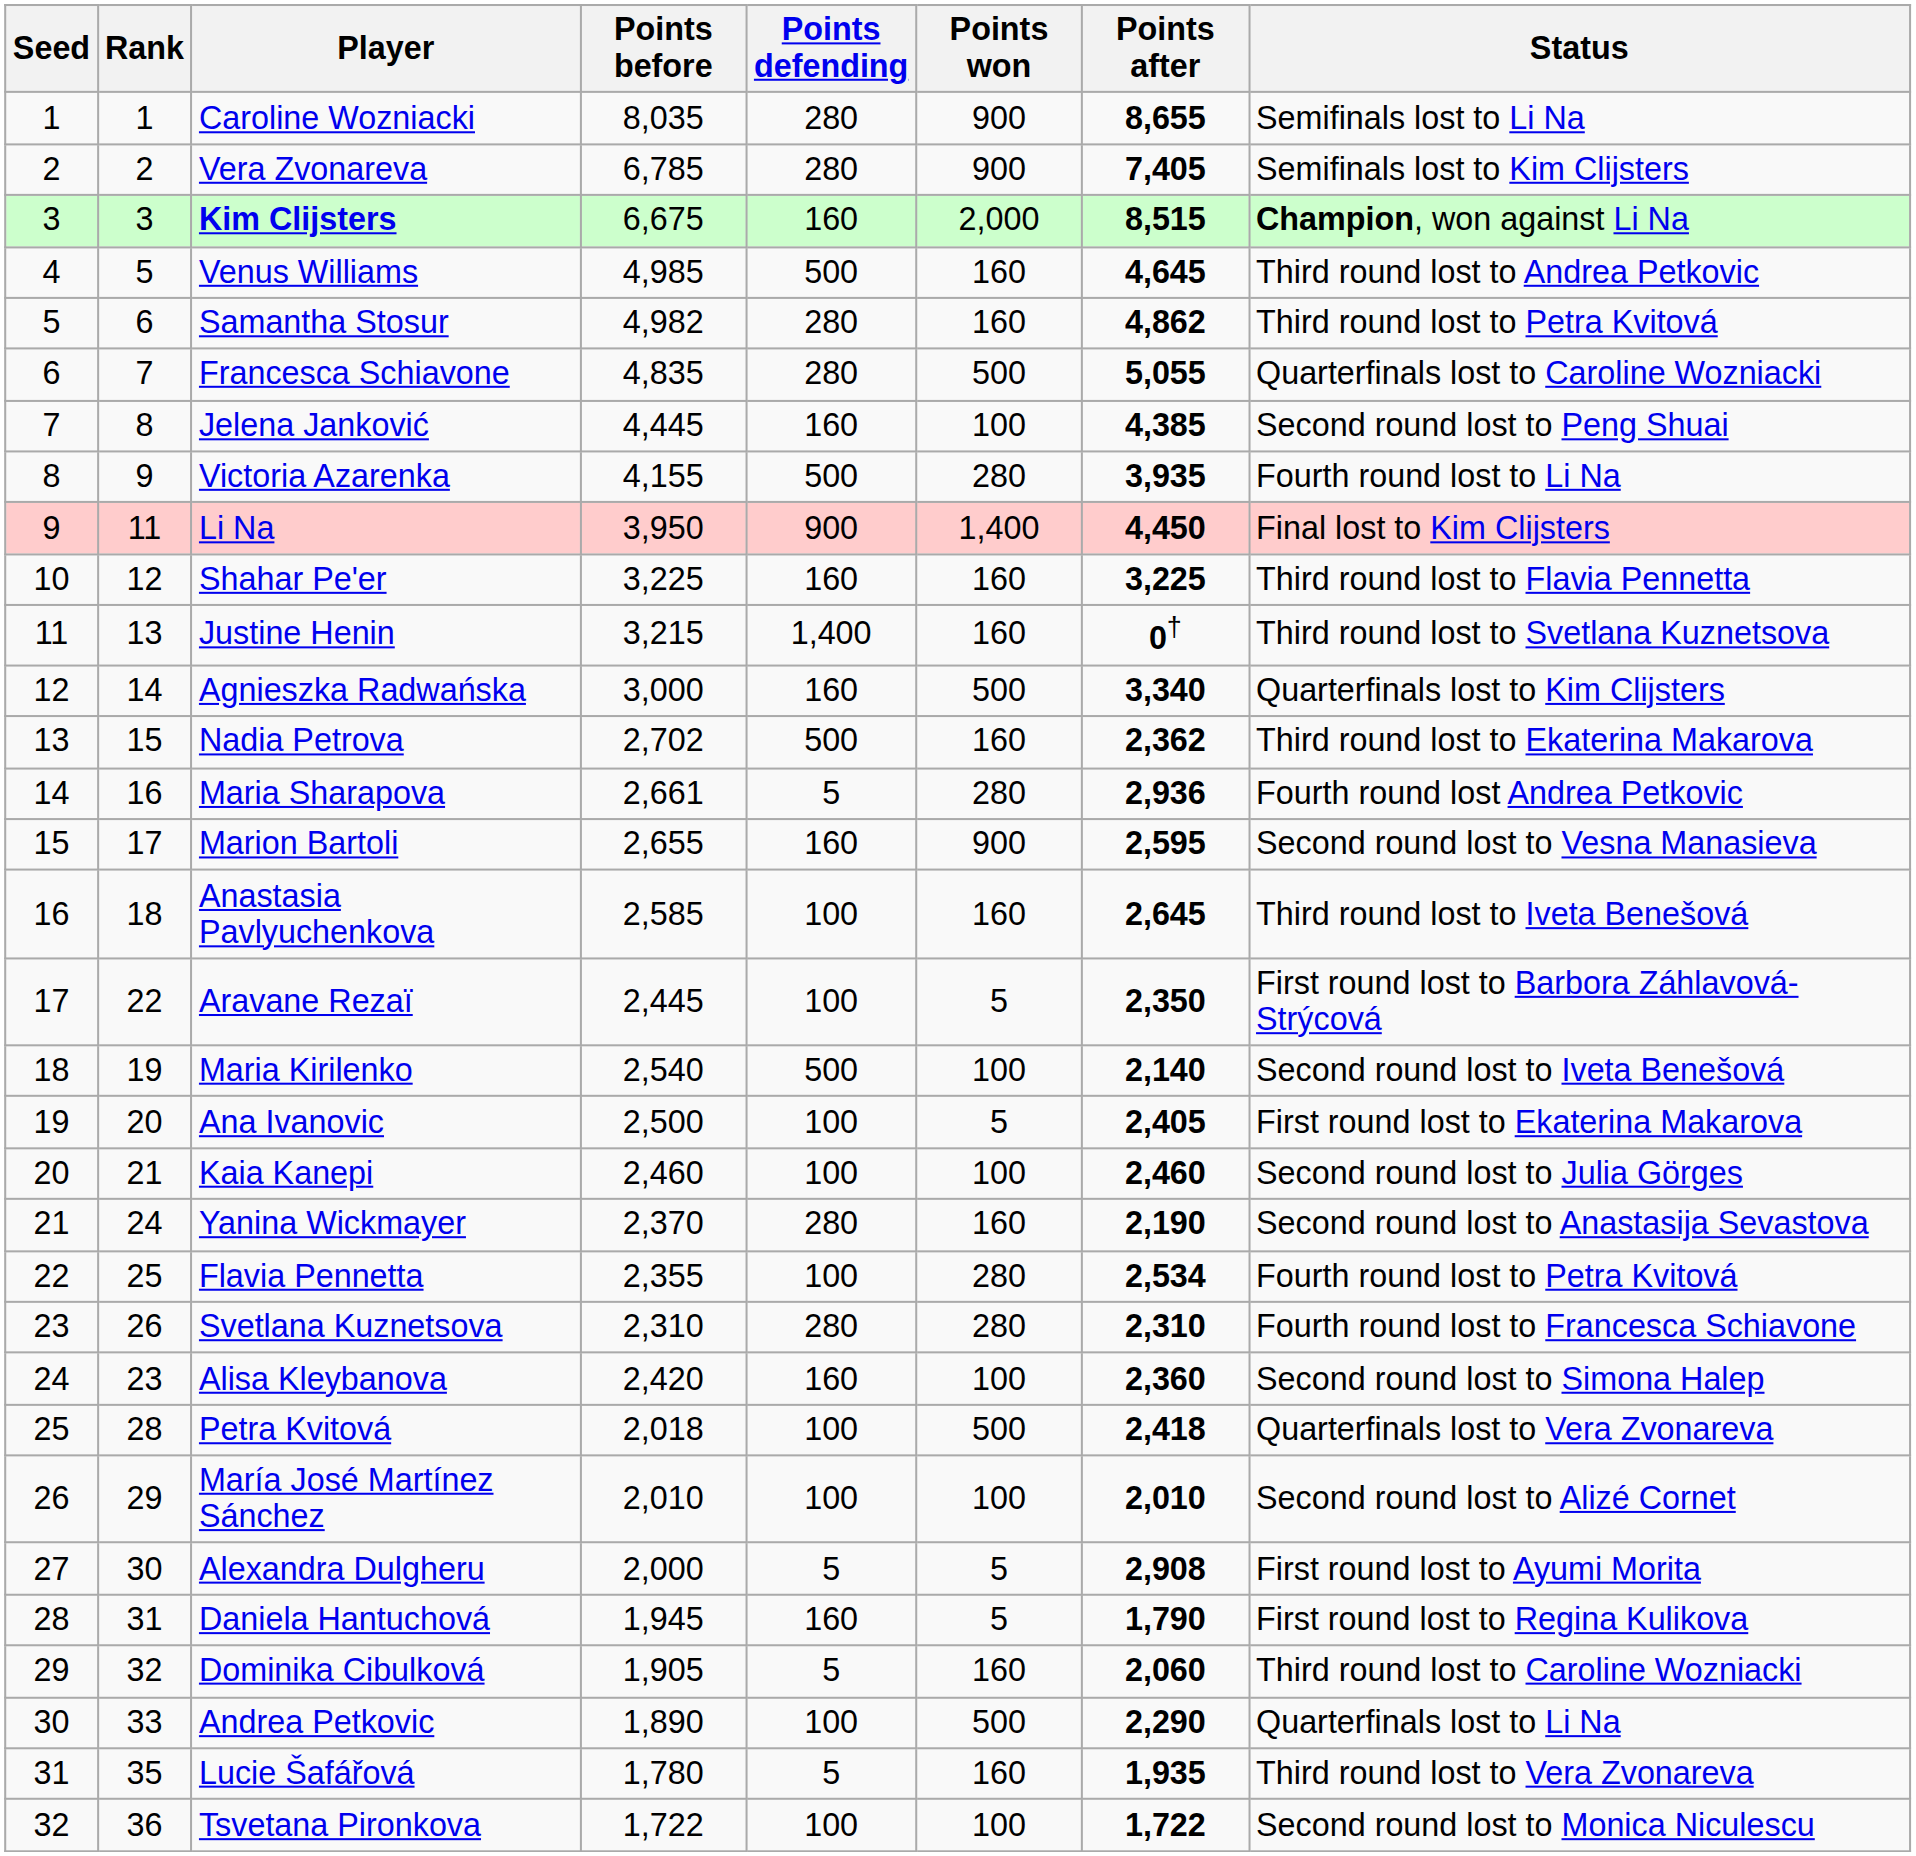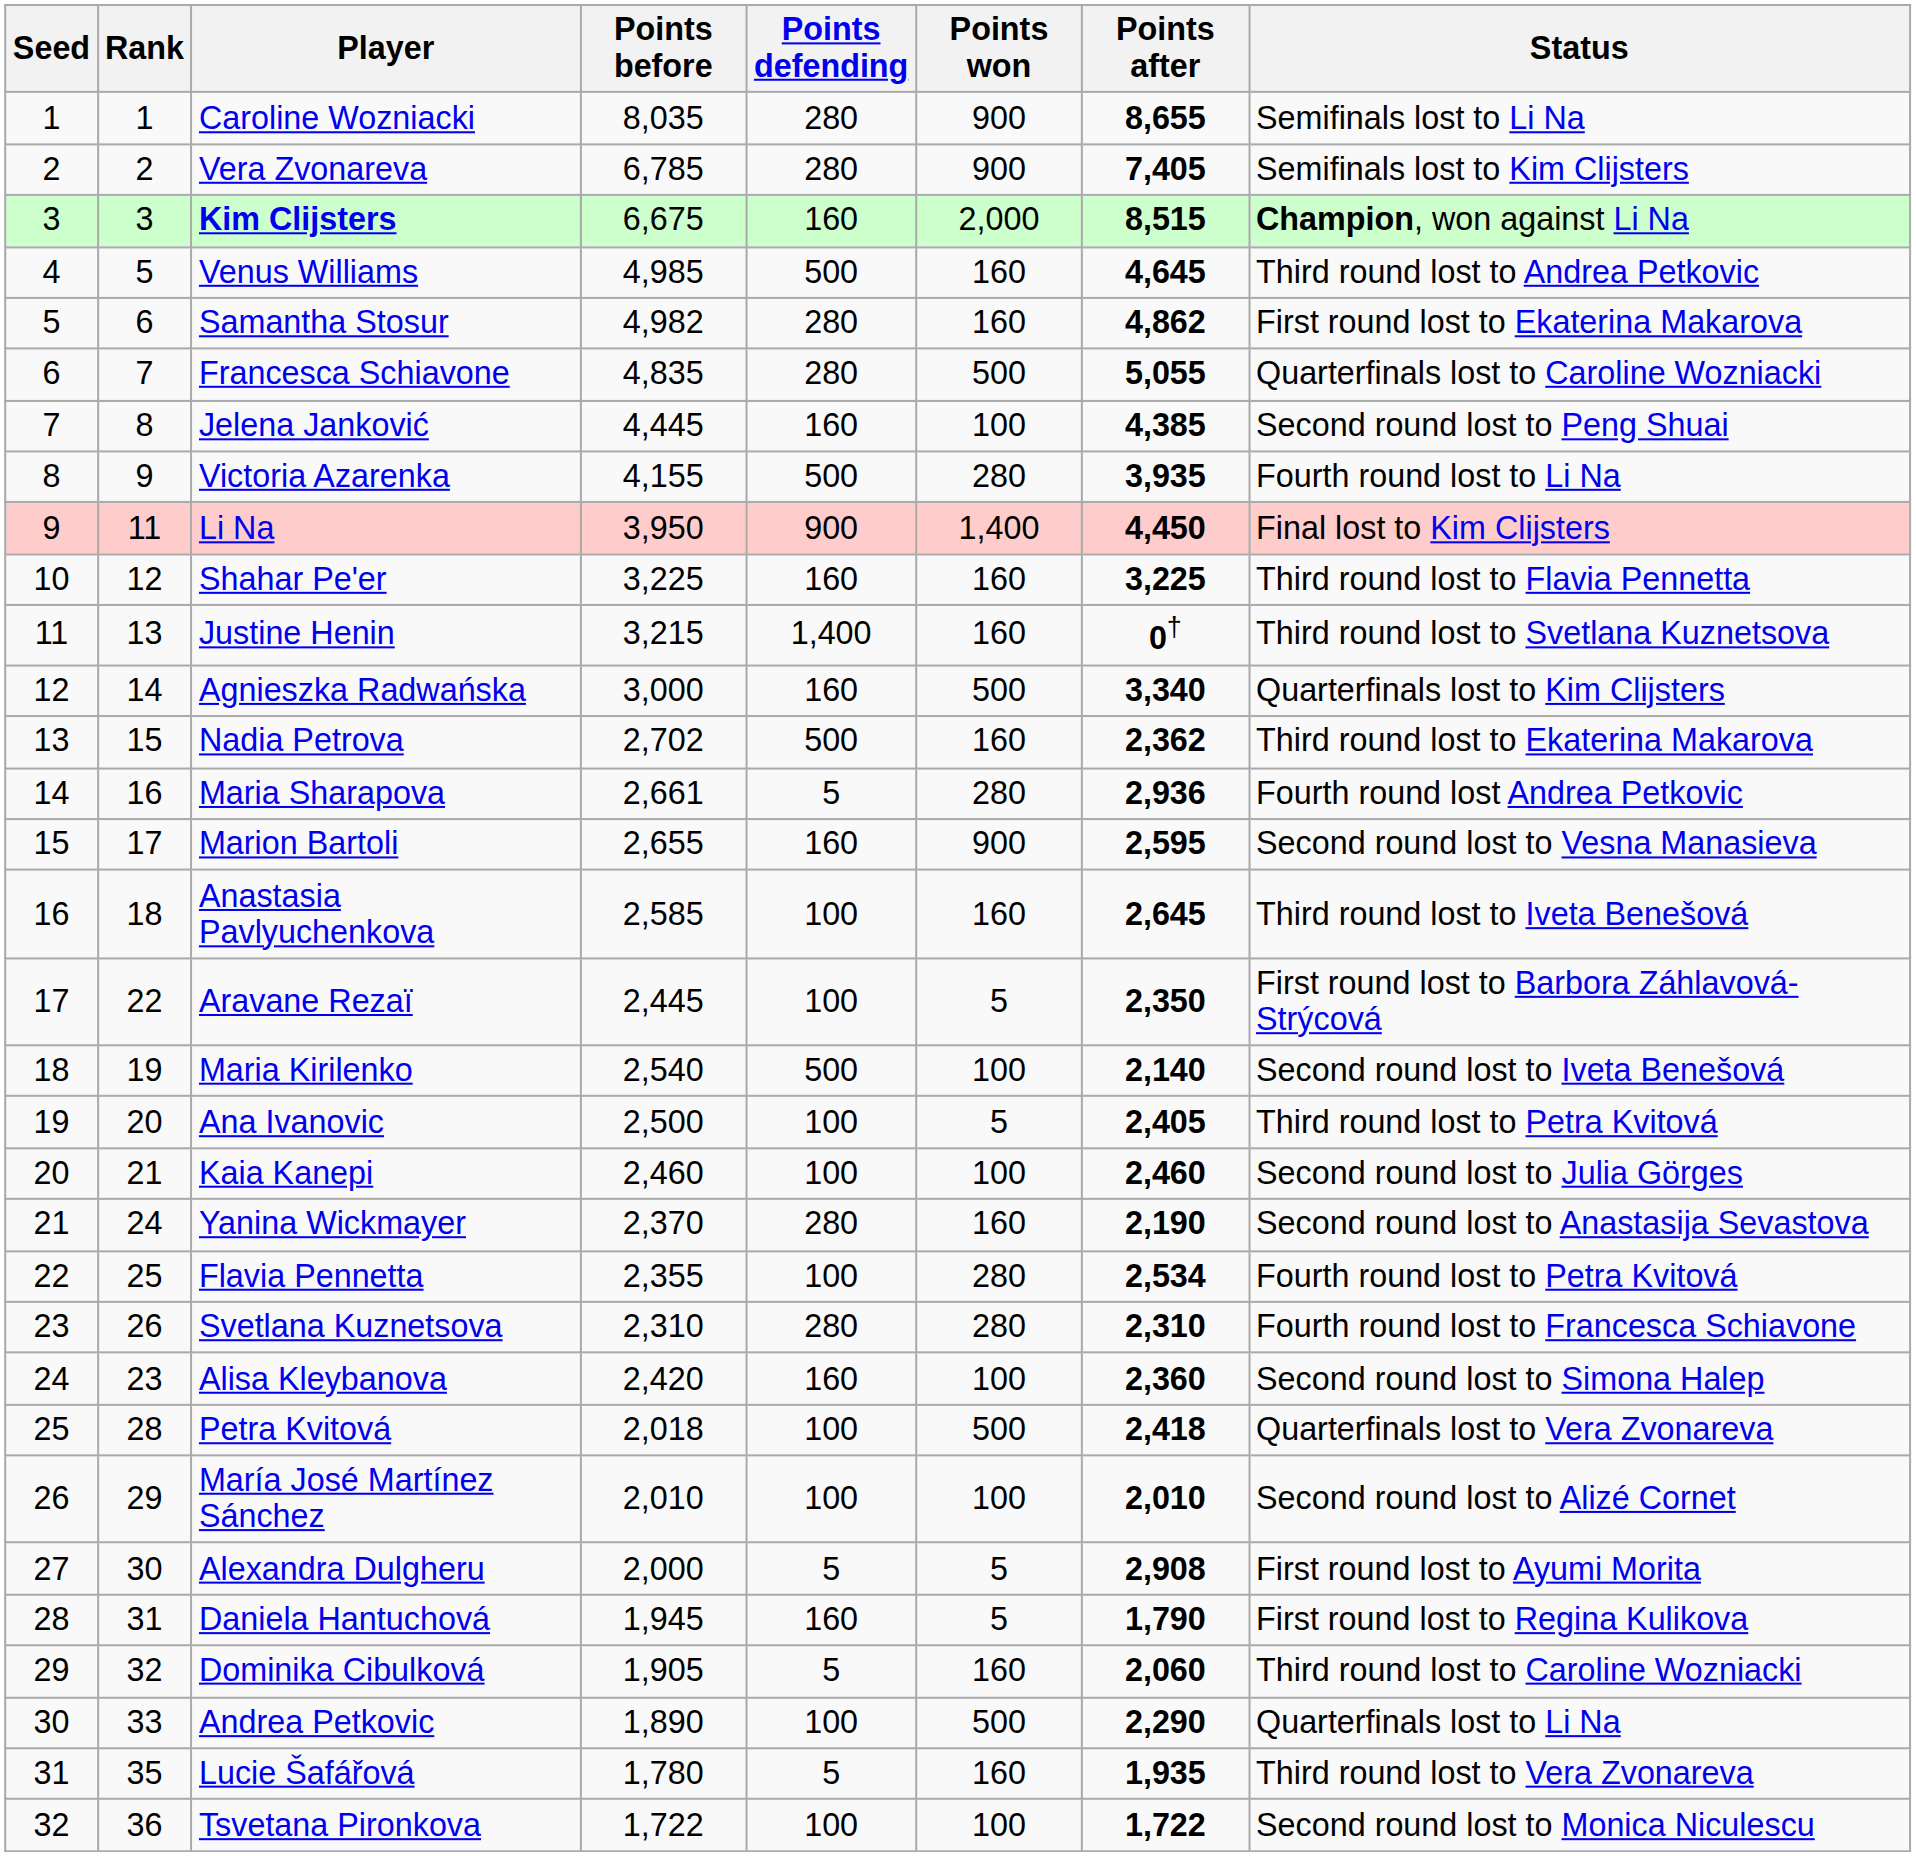 <table class="wikitable sortable" style="margin:1em auto;">
 <tr>
 <th style="width:30px;">Seed</th>
 <th style="width:30px;">Rank</th>
 <th style="width:185px;">Player</th>
 <th style="width:75px;">Points before</th>
 <th style="width:75px;"><a href='#'>Points defending</a></th>
 <th style="width:75px;">Points won</th>
 <th style="width:75px;">Points after</th>
 <th style="width:320px;">Status</th>
 </tr>
 <tr>
 <td align=center>1</td>
 <td align=center>1</td>
 <td> <a href='#'>Caroline Wozniacki</a></td>
 <td align=center>8,035</td>
 <td align=center>280</td>
 <td align=center>900</td>
 <td align=center><strong>8,655</strong></td>
 <td>Semifinals lost to  <a href='#'>Li Na</a></td>
 </tr>
 <tr>
 <td align=center>2</td>
 <td align=center>2</td>
 <td> <a href='#'>Vera Zvonareva</a></td>
 <td align=center>6,785</td>
 <td align=center>280</td>
 <td align=center>900</td>
 <td align=center><strong>7,405</strong></td>
 <td>Semifinals lost to  <a href='#'>Kim Clijsters</a></td>
 </tr>
 <tr style="background:#cfc;">
 <td align=center>3</td>
 <td align=center>3</td>
 <td> <strong><a href='#'>Kim Clijsters</a></strong></td>
 <td align=center>6,675</td>
 <td align=center>160</td>
 <td align=center>2,000</td>
 <td align=center><strong>8,515</strong></td>
 <td><strong>Champion</strong>, won against  <a href='#'>Li Na</a></td>
 </tr>
 <tr>
 <td align=center>4</td>
 <td align=center>5</td>
 <td> <a href='#'>Venus Williams</a></td>
 <td align=center>4,985</td>
 <td align=center>500</td>
 <td align=center>160</td>
 <td align=center><strong>4,645</strong></td>
 <td>Third round lost to  <a href='#'>Andrea Petkovic</a></td>
 </tr>
 <tr>
 <td align=center>5</td>
 <td align=center>6</td>
 <td> <a href='#'>Samantha Stosur</a></td>
 <td align=center>4,982</td>
 <td align=center>280</td>
 <td align=center>160</td>
 <td align=center><strong>4,862</strong></td>
-<td>Third round lost to  <a href='#'>Petra Kvitová</a></td>
+<td>First round lost to  <a href='#'>Ekaterina Makarova</a></td>
 </tr>
 <tr>
 <td align=center>6</td>
 <td align=center>7</td>
 <td> <a href='#'>Francesca Schiavone</a></td>
 <td align=center>4,835</td>
 <td align=center>280</td>
 <td align=center>500</td>
 <td align=center><strong>5,055</strong></td>
 <td>Quarterfinals lost to  <a href='#'>Caroline Wozniacki</a></td>
 </tr>
 <tr>
 <td align=center>7</td>
 <td align=center>8</td>
 <td> <a href='#'>Jelena Janković</a></td>
 <td align=center>4,445</td>
 <td align=center>160</td>
 <td align=center>100</td>
 <td align=center><strong>4,385</strong></td>
 <td>Second round lost to  <a href='#'>Peng Shuai</a></td>
 </tr>
 <tr>
 <td align=center>8</td>
 <td align=center>9</td>
 <td> <a href='#'>Victoria Azarenka</a></td>
 <td align=center>4,155</td>
 <td align=center>500</td>
 <td align=center>280</td>
 <td align=center><strong>3,935</strong></td>
 <td>Fourth round lost to  <a href='#'>Li Na</a></td>
 </tr>
 <tr style="text-align:left; background:#fcc;">
 <td align=center>9</td>
 <td align=center>11</td>
 <td> <a href='#'>Li Na</a></td>
 <td align=center>3,950</td>
 <td align=center>900</td>
 <td align=center>1,400</td>
 <td align=center><strong>4,450</strong></td>
 <td>Final lost to  <a href='#'>Kim Clijsters</a></td>
 </tr>
 <tr>
 <td align=center>10</td>
 <td align=center>12</td>
 <td> <a href='#'>Shahar Pe'er</a></td>
 <td align=center>3,225</td>
 <td align=center>160</td>
 <td align=center>160</td>
 <td align=center><strong>3,225</strong></td>
 <td>Third round lost to  <a href='#'>Flavia Pennetta</a></td>
 </tr>
 <tr>
 <td align=center>11</td>
 <td align=center>13</td>
 <td> <a href='#'>Justine Henin</a></td>
 <td align=center>3,215</td>
 <td align=center>1,400</td>
 <td align=center>160</td>
 <td align=center><strong>0</strong><sup>†</sup></td>
 <td>Third round lost to  <a href='#'>Svetlana Kuznetsova</a></td>
 </tr>
 <tr>
 <td align=center>12</td>
 <td align=center>14</td>
 <td> <a href='#'>Agnieszka Radwańska</a></td>
 <td align=center>3,000</td>
 <td align=center>160</td>
 <td align=center>500</td>
 <td align=center><strong>3,340</strong></td>
 <td>Quarterfinals lost to  <a href='#'>Kim Clijsters</a></td>
 </tr>
 <tr>
 <td align=center>13</td>
 <td align=center>15</td>
 <td> <a href='#'>Nadia Petrova</a></td>
 <td align=center>2,702</td>
 <td align=center>500</td>
 <td align=center>160</td>
 <td align=center><strong>2,362</strong></td>
 <td>Third round lost to  <a href='#'>Ekaterina Makarova</a></td>
 </tr>
 <tr>
 <td align=center>14</td>
 <td align=center>16</td>
 <td> <a href='#'>Maria Sharapova</a></td>
 <td align=center>2,661</td>
 <td align=center>5</td>
 <td align=center>280</td>
 <td align=center><strong>2,936</strong></td>
 <td>Fourth round lost  <a href='#'>Andrea Petkovic</a></td>
 </tr>
 <tr>
 <td align=center>15</td>
 <td align=center>17</td>
 <td> <a href='#'>Marion Bartoli</a></td>
 <td align=center>2,655</td>
 <td align=center>160</td>
 <td align=center>900</td>
 <td align=center><strong>2,595</strong></td>
 <td>Second round lost to  <a href='#'>Vesna Manasieva</a></td>
 </tr>
 <tr>
 <td align=center>16</td>
 <td align=center>18</td>
 <td> <a href='#'>Anastasia Pavlyuchenkova</a></td>
 <td align=center>2,585</td>
 <td align=center>100</td>
 <td align=center>160</td>
 <td align=center><strong>2,645</strong></td>
 <td>Third round lost to  <a href='#'>Iveta Benešová</a></td>
 </tr>
 <tr>
 <td align=center>17</td>
 <td align=center>22</td>
 <td> <a href='#'>Aravane Rezaï</a></td>
 <td align=center>2,445</td>
 <td align=center>100</td>
 <td align=center>5</td>
 <td align=center><strong>2,350</strong></td>
 <td>First round lost to  <a href='#'>Barbora Záhlavová-Strýcová</a></td>
 </tr>
 <tr>
 <td align=center>18</td>
 <td align=center>19</td>
 <td> <a href='#'>Maria Kirilenko</a></td>
 <td align=center>2,540</td>
 <td align=center>500</td>
 <td align=center>100</td>
 <td align=center><strong>2,140</strong></td>
 <td>Second round lost to  <a href='#'>Iveta Benešová</a></td>
 </tr>
 <tr>
 <td align=center>19</td>
 <td align=center>20</td>
 <td> <a href='#'>Ana Ivanovic</a></td>
 <td align=center>2,500</td>
 <td align=center>100</td>
 <td align=center>5</td>
 <td align=center><strong>2,405</strong></td>
-<td>First round lost to  <a href='#'>Ekaterina Makarova</a></td>
+<td>Third round lost to  <a href='#'>Petra Kvitová</a></td>
 </tr>
 <tr>
 <td align=center>20</td>
 <td align=center>21</td>
 <td> <a href='#'>Kaia Kanepi</a></td>
 <td align=center>2,460</td>
 <td align=center>100</td>
 <td align=center>100</td>
 <td align=center><strong>2,460</strong></td>
 <td>Second round lost to  <a href='#'>Julia Görges</a></td>
 </tr>
 <tr>
 <td align=center>21</td>
 <td align=center>24</td>
 <td> <a href='#'>Yanina Wickmayer</a></td>
 <td align=center>2,370</td>
 <td align=center>280</td>
 <td align=center>160</td>
 <td align=center><strong>2,190</strong></td>
 <td>Second round lost to  <a href='#'>Anastasija Sevastova</a></td>
 </tr>
 <tr>
 <td align=center>22</td>
 <td align=center>25</td>
 <td> <a href='#'>Flavia Pennetta</a></td>
 <td align=center>2,355</td>
 <td align=center>100</td>
 <td align=center>280</td>
 <td align=center><strong>2,534</strong></td>
 <td>Fourth round lost to  <a href='#'>Petra Kvitová</a></td>
 </tr>
 <tr>
 <td align=center>23</td>
 <td align=center>26</td>
 <td> <a href='#'>Svetlana Kuznetsova</a></td>
 <td align=center>2,310</td>
 <td align=center>280</td>
 <td align=center>280</td>
 <td align=center><strong>2,310</strong></td>
 <td>Fourth round lost to  <a href='#'>Francesca Schiavone</a></td>
 </tr>
 <tr>
 <td align=center>24</td>
 <td align=center>23</td>
 <td> <a href='#'>Alisa Kleybanova</a></td>
 <td align=center>2,420</td>
 <td align=center>160</td>
 <td align=center>100</td>
 <td align=center><strong>2,360</strong></td>
 <td>Second round lost to  <a href='#'>Simona Halep</a></td>
 </tr>
 <tr>
 <td align=center>25</td>
 <td align=center>28</td>
 <td> <a href='#'>Petra Kvitová</a></td>
 <td align=center>2,018</td>
 <td align=center>100</td>
 <td align=center>500</td>
 <td align=center><strong>2,418</strong></td>
 <td>Quarterfinals lost to  <a href='#'>Vera Zvonareva</a></td>
 </tr>
 <tr>
 <td align=center>26</td>
 <td align=center>29</td>
 <td> <a href='#'>María José Martínez Sánchez</a></td>
 <td align=center>2,010</td>
 <td align=center>100</td>
 <td align=center>100</td>
 <td align=center><strong>2,010</strong></td>
 <td>Second round lost to  <a href='#'>Alizé Cornet</a></td>
 </tr>
 <tr>
 <td align=center>27</td>
 <td align=center>30</td>
 <td> <a href='#'>Alexandra Dulgheru</a></td>
 <td align=center>2,000</td>
 <td align=center>5</td>
 <td align=center>5</td>
 <td align=center><strong>2,908</strong></td>
 <td>First round lost to  <a href='#'>Ayumi Morita</a></td>
 </tr>
 <tr>
 <td align=center>28</td>
 <td align=center>31</td>
 <td> <a href='#'>Daniela Hantuchová</a></td>
 <td align=center>1,945</td>
 <td align=center>160</td>
 <td align=center>5</td>
 <td align=center><strong>1,790</strong></td>
 <td>First round lost to  <a href='#'>Regina Kulikova</a></td>
 </tr>
 <tr>
 <td align=center>29</td>
 <td align=center>32</td>
 <td> <a href='#'>Dominika Cibulková</a></td>
 <td align=center>1,905</td>
 <td align=center>5</td>
 <td align=center>160</td>
 <td align=center><strong>2,060</strong></td>
 <td>Third round lost to  <a href='#'>Caroline Wozniacki</a></td>
 </tr>
 <tr>
 <td align=center>30</td>
 <td align=center>33</td>
 <td> <a href='#'>Andrea Petkovic</a></td>
 <td align=center>1,890</td>
 <td align=center>100</td>
 <td align=center>500</td>
 <td align=center><strong>2,290</strong></td>
 <td>Quarterfinals lost to  <a href='#'>Li Na</a></td>
 </tr>
 <tr>
 <td align=center>31</td>
 <td align=center>35</td>
 <td> <a href='#'>Lucie Šafářová</a></td>
 <td align=center>1,780</td>
 <td align=center>5</td>
 <td align=center>160</td>
 <td align=center><strong>1,935</strong></td>
 <td>Third round lost to  <a href='#'>Vera Zvonareva</a></td>
 </tr>
 <tr>
 <td align=center>32</td>
 <td align=center>36</td>
 <td> <a href='#'>Tsvetana Pironkova</a></td>
 <td align=center>1,722</td>
 <td align=center>100</td>
 <td align=center>100</td>
 <td align=center><strong>1,722</strong></td>
 <td>Second round lost to  <a href='#'>Monica Niculescu</a></td>
 </tr>
 </table>
